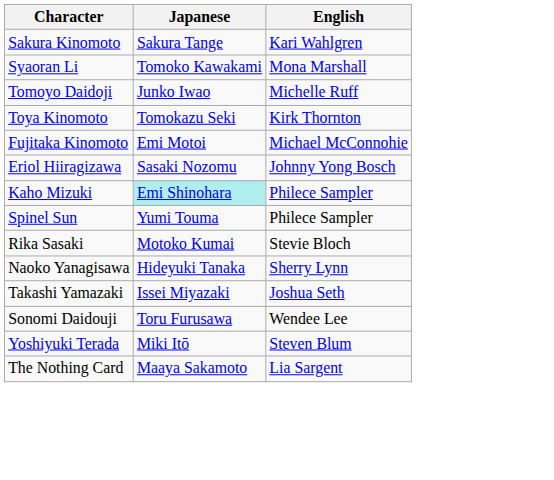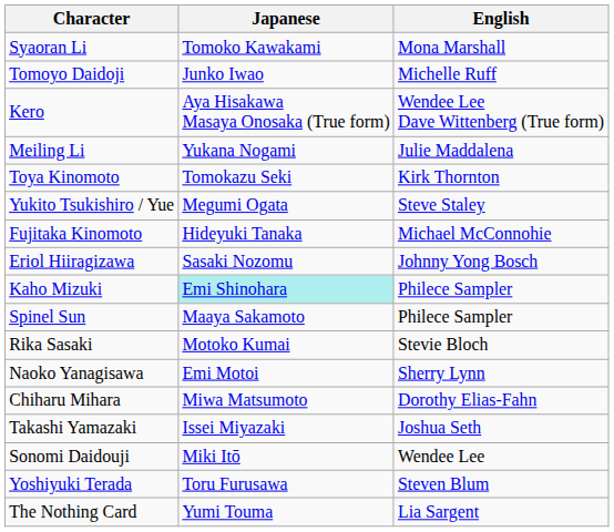 <table class="wikitable">
 <tr>
 <th>Character</th>
 <th>Japanese</th>
 <th>English</th>
-</tr>
-<tr>
-<td><a href='#'>Sakura Kinomoto</a></td>
-<td><a href='#'>Sakura Tange</a></td>
-<td><a href='#'>Kari Wahlgren</a></td>
 </tr>
 <tr>
 <td><a href='#'>Syaoran Li</a></td>
 <td><a href='#'>Tomoko Kawakami</a></td>
 <td><a href='#'>Mona Marshall</a></td>
 </tr>
 <tr>
 <td><a href='#'>Tomoyo Daidoji</a></td>
 <td><a href='#'>Junko Iwao</a></td>
 <td><a href='#'>Michelle Ruff</a></td>
 </tr>
 <tr>
+<td><a href='#'>Kero</a></td>
+<td><a href='#'>Aya Hisakawa</a><br><a href='#'>Masaya Onosaka</a> (True form)</td>
+<td><a href='#'>Wendee Lee</a><br><a href='#'>Dave Wittenberg</a> (True form)</td>
+</tr>
+<tr>
+<td><a href='#'>Meiling Li</a></td>
+<td><a href='#'>Yukana Nogami</a></td>
+<td><a href='#'>Julie Maddalena</a></td>
+</tr>
+<tr>
 <td><a href='#'>Toya Kinomoto</a></td>
 <td><a href='#'>Tomokazu Seki</a></td>
 <td><a href='#'>Kirk Thornton</a></td>
 </tr>
 <tr>
+<td><a href='#'>Yukito Tsukishiro</a> / Yue</td>
+<td><a href='#'>Megumi Ogata</a></td>
+<td><a href='#'>Steve Staley</a></td>
+</tr>
+<tr>
 <td><a href='#'>Fujitaka Kinomoto</a></td>
-<td><a href='#'>Emi Motoi</a></td>
+<td><a href='#'>Hideyuki Tanaka</a></td>
 <td><a href='#'>Michael McConnohie</a></td>
 </tr>
 <tr>
 <td><a href='#'>Eriol Hiiragizawa</a></td>
 <td><a href='#'>Sasaki Nozomu</a></td>
 <td><a href='#'>Johnny Yong Bosch</a></td>
 </tr>
 <tr>
 <td><a href='#'>Kaho Mizuki</a></td>
 <td style="background: paleturquoise;"><a href='#'>Emi Shinohara</a></td>
 <td><a href='#'>Philece Sampler</a></td>
 </tr>
 <tr>
 <td><a href='#'>Spinel Sun</a></td>
-<td><a href='#'>Yumi Touma</a></td>
+<td><a href='#'>Maaya Sakamoto</a></td>
 <td>Philece Sampler</td>
 </tr>
 <tr>
 <td>Rika Sasaki</td>
 <td><a href='#'>Motoko Kumai</a></td>
 <td>Stevie Bloch</td>
 </tr>
 <tr>
 <td>Naoko Yanagisawa</td>
-<td><a href='#'>Hideyuki Tanaka</a></td>
+<td><a href='#'>Emi Motoi</a></td>
 <td><a href='#'>Sherry Lynn</a></td>
+</tr>
+<tr>
+<td>Chiharu Mihara</td>
+<td><a href='#'>Miwa Matsumoto</a></td>
+<td><a href='#'>Dorothy Elias-Fahn</a></td>
 </tr>
 <tr>
 <td>Takashi Yamazaki</td>
 <td><a href='#'>Issei Miyazaki</a></td>
 <td><a href='#'>Joshua Seth</a></td>
 </tr>
 <tr>
 <td>Sonomi Daidouji</td>
-<td><a href='#'>Toru Furusawa</a></td>
+<td><a href='#'>Miki Itō</a></td>
 <td>Wendee Lee</td>
 </tr>
 <tr>
 <td><a href='#'>Yoshiyuki Terada</a></td>
-<td><a href='#'>Miki Itō</a></td>
+<td><a href='#'>Toru Furusawa</a></td>
 <td><a href='#'>Steven Blum</a></td>
 </tr>
 <tr>
 <td>The Nothing Card</td>
-<td><a href='#'>Maaya Sakamoto</a></td>
+<td><a href='#'>Yumi Touma</a></td>
 <td><a href='#'>Lia Sargent</a></td>
 </tr>
 </table>
